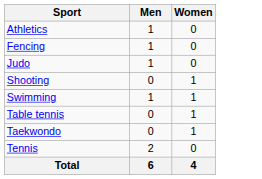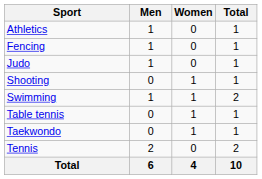 <table class="wikitable sortable" style="text-align:center;">
 <tr>
 <th width=180>Sport</th>
 <th width=55>Men</th>
 <th width=55>Women</th>
+<th width=55>Total</th>
 </tr>
 <tr>
 <td align=left><a href='#'>Athletics</a></td>
 <td>1</td>
 <td>0</td>
+<td>1</td>
 </tr>
 <tr>
 <td align=left><a href='#'>Fencing</a></td>
 <td>1</td>
 <td>0</td>
+<td>1</td>
 </tr>
 <tr>
 <td align=left><a href='#'>Judo</a></td>
 <td>1</td>
 <td>0</td>
+<td>1</td>
 </tr>
 <tr>
 <td align=left><a href='#'>Shooting</a></td>
 <td>0</td>
+<td>1</td>
 <td>1</td>
 </tr>
 <tr>
 <td align=left><a href='#'>Swimming</a></td>
 <td>1</td>
 <td>1</td>
+<td>2</td>
 </tr>
 <tr>
 <td align=left><a href='#'>Table tennis</a></td>
 <td>0</td>
+<td>1</td>
 <td>1</td>
 </tr>
 <tr>
 <td align=left><a href='#'>Taekwondo</a></td>
 <td>0</td>
 <td>1</td>
+<td>1</td>
 </tr>
 <tr>
 <td align=left><a href='#'>Tennis</a></td>
 <td>2</td>
 <td>0</td>
+<td>2</td>
 </tr>
 <tr>
 <th>Total</th>
 <th>6</th>
 <th>4</th>
+<th>10</th>
 </tr>
 </table>
